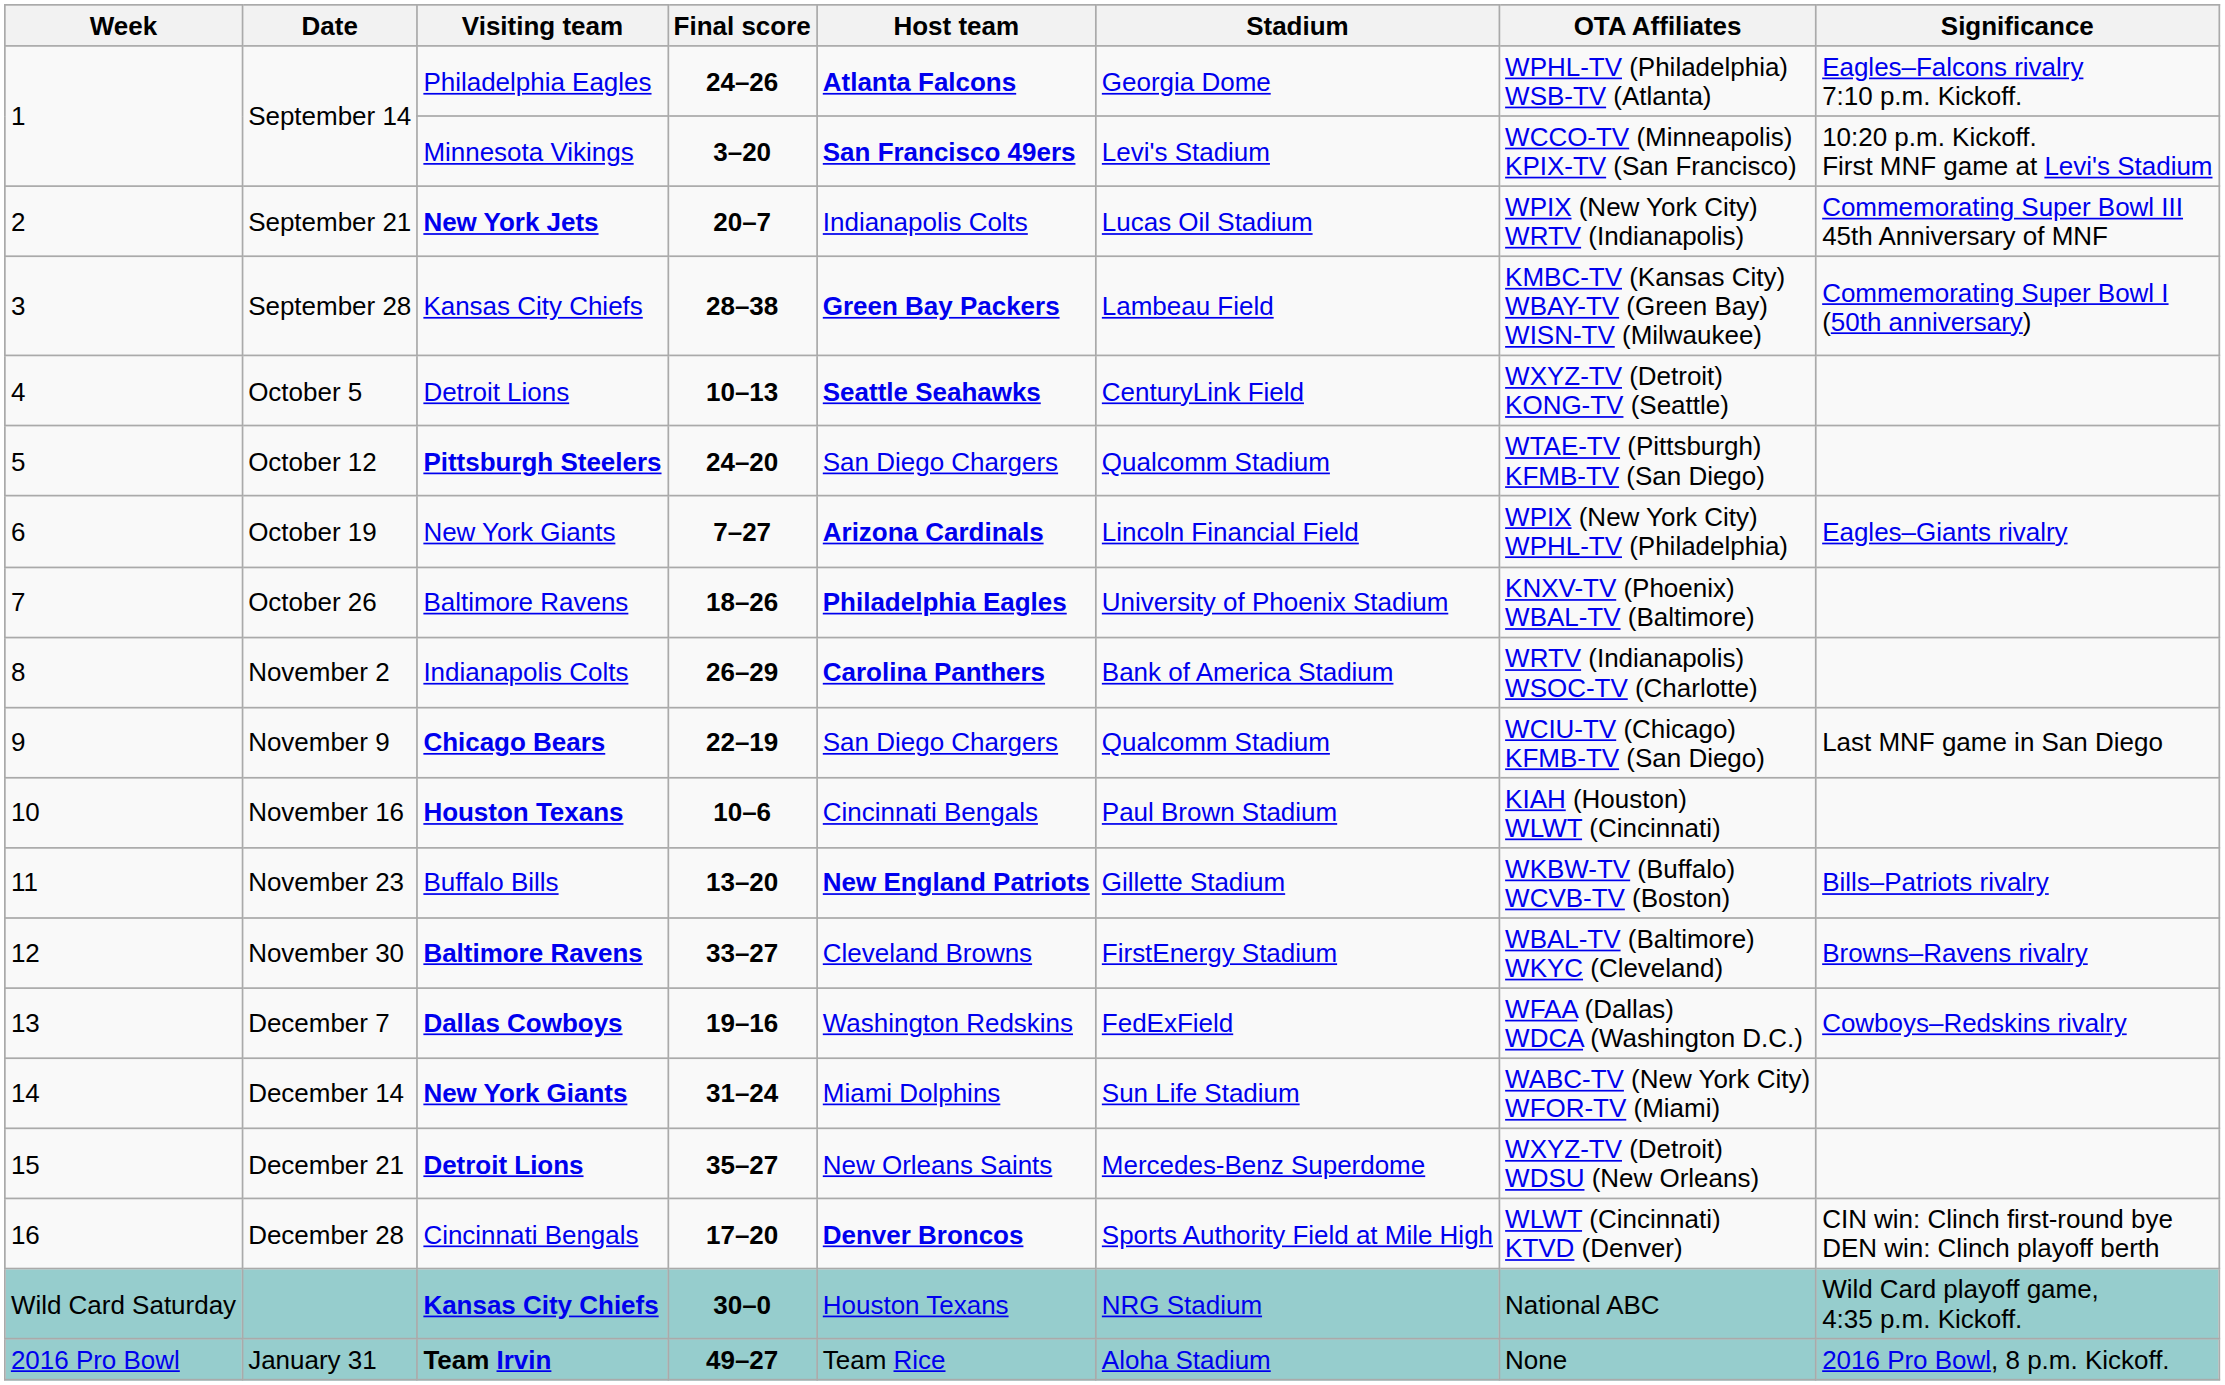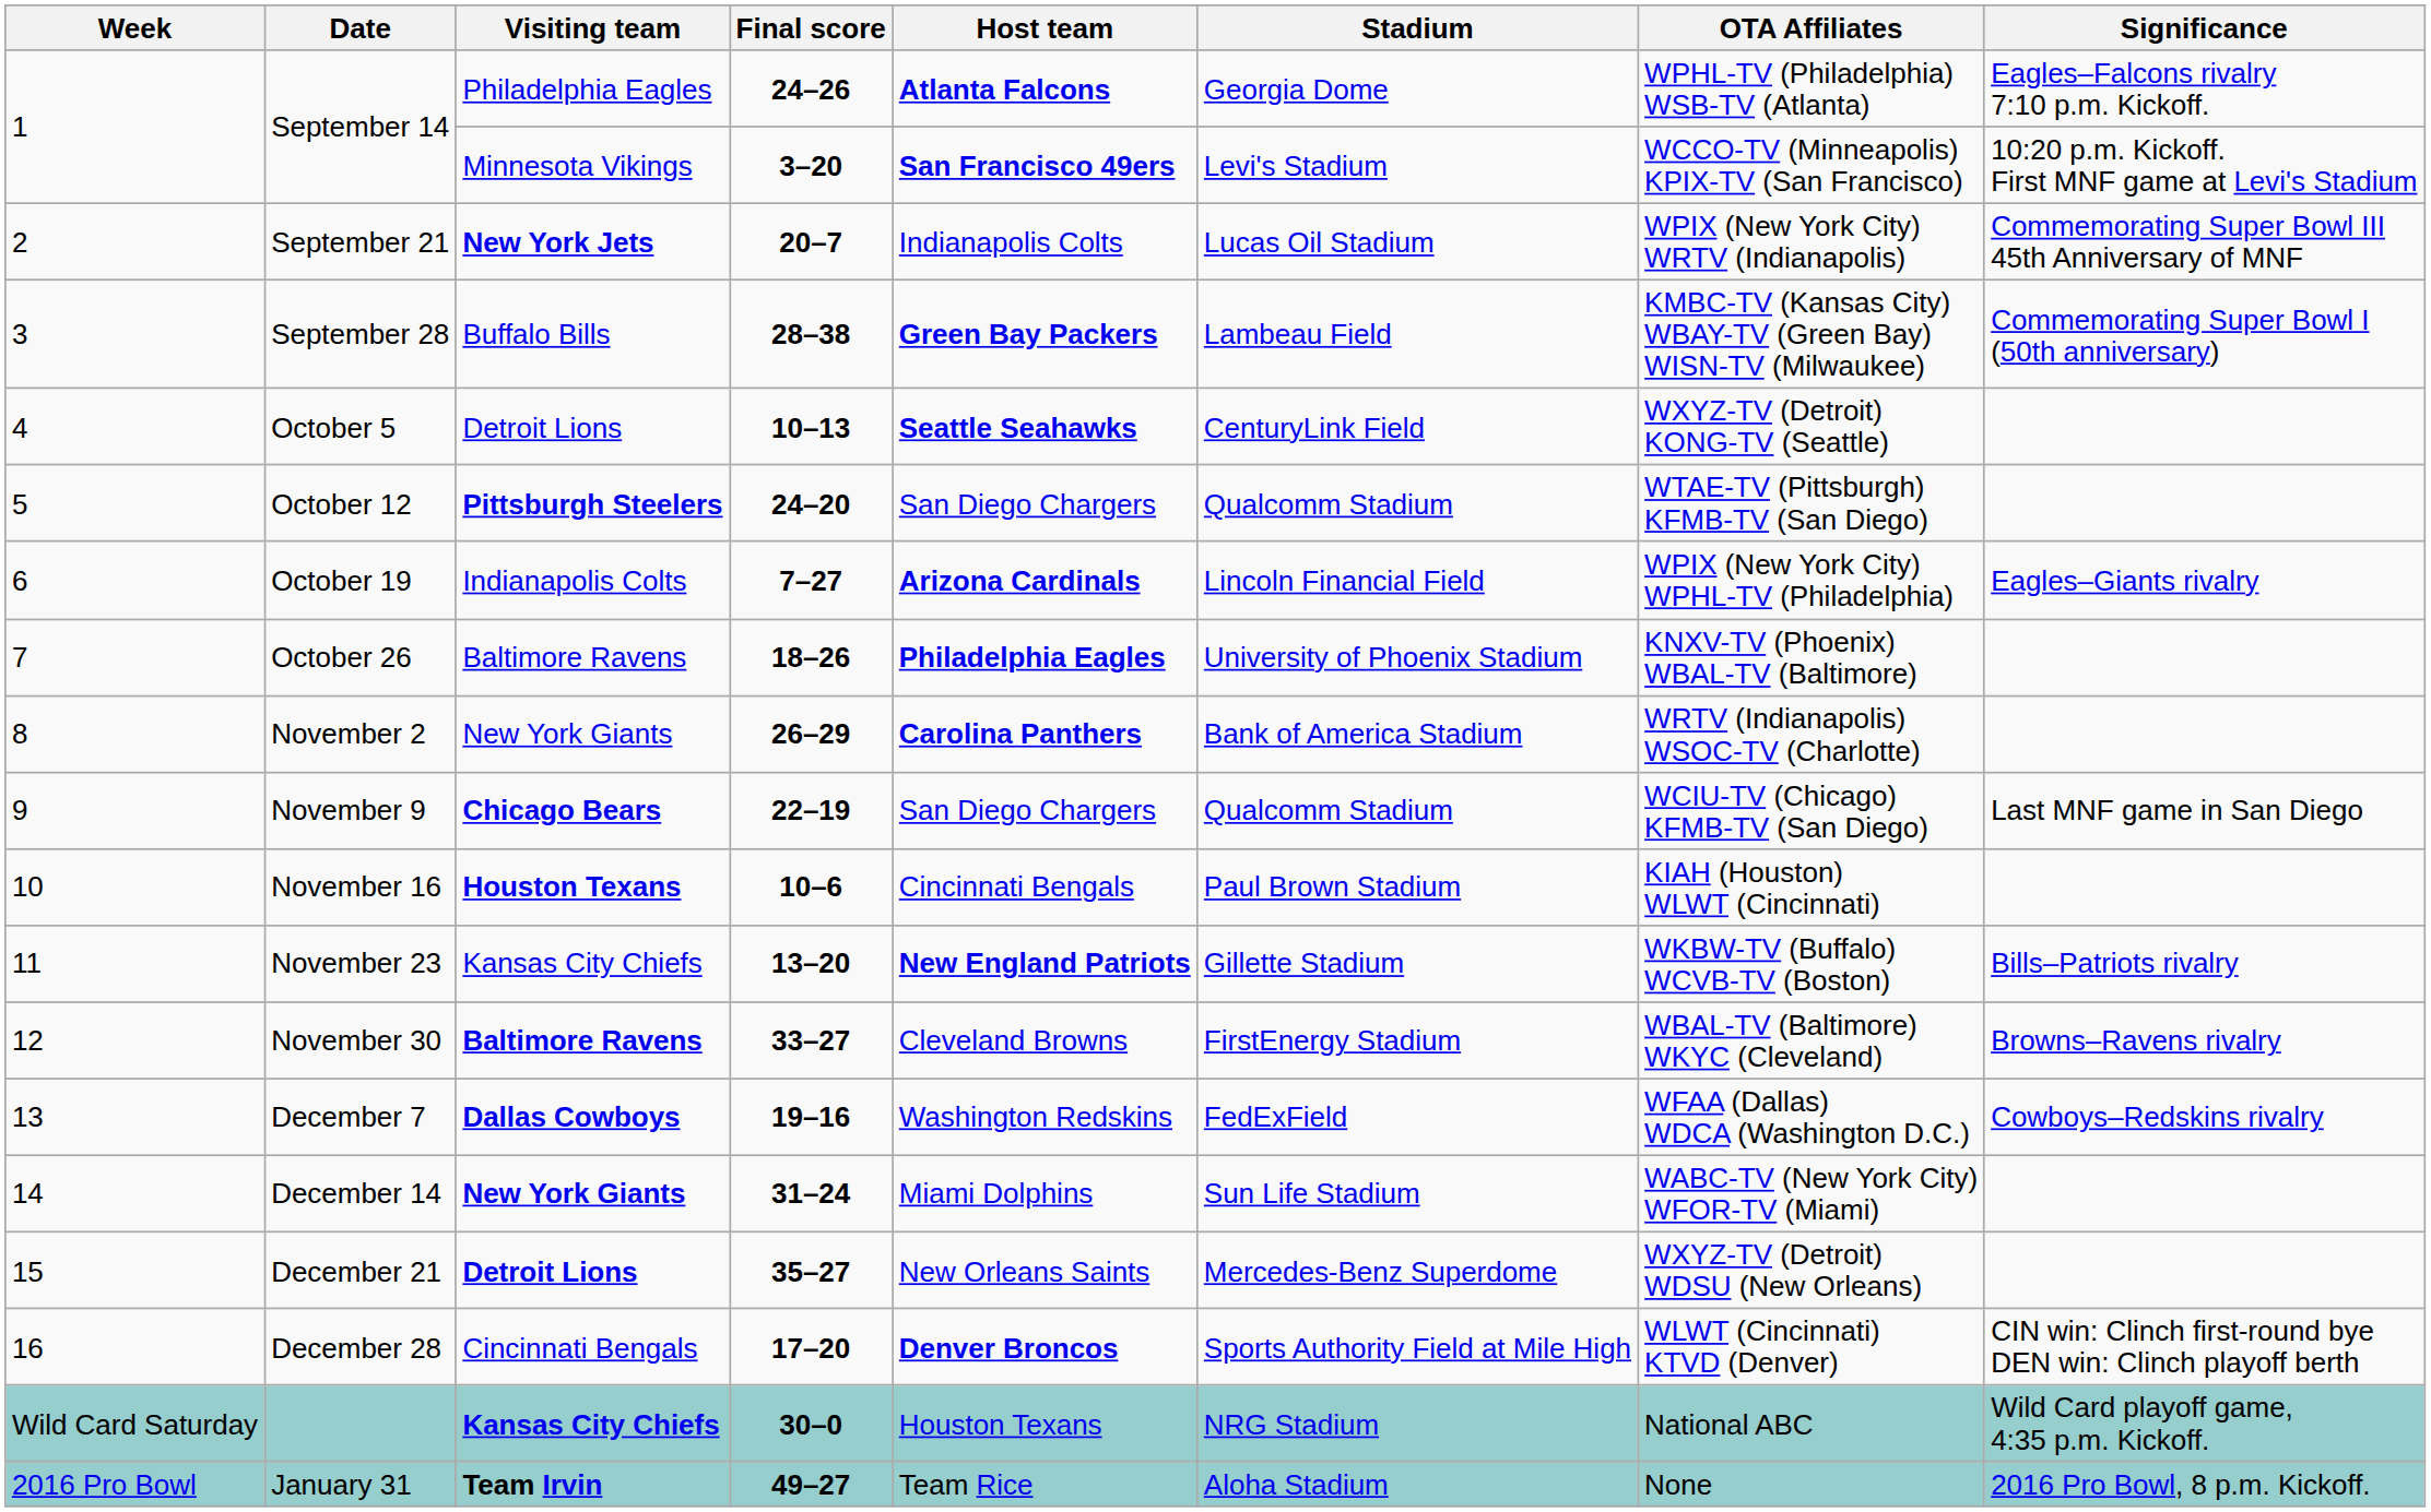 <table class="wikitable" style="font-size: 95%;">
 <tr>
 <th>Week</th>
 <th>Date</th>
 <th>Visiting team</th>
 <th>Final score</th>
 <th>Host team</th>
 <th>Stadium</th>
 <th>OTA Affiliates</th>
 <th>Significance</th>
 </tr>
 <tr>
 <td rowspan="2">1</td>
 <td rowspan="2">September 14</td>
 <td><a href='#'>Philadelphia Eagles</a></td>
 <td align="center"><strong>24–26</strong></td>
 <td><strong><a href='#'>Atlanta Falcons</a></strong></td>
 <td><a href='#'>Georgia Dome</a></td>
 <td><a href='#'>WPHL-TV</a> (Philadelphia)<br><a href='#'>WSB-TV</a> (Atlanta)</td>
 <td><a href='#'>Eagles–Falcons rivalry</a><br>7:10 p.m. Kickoff.</td>
 </tr>
 <tr>
 <td><a href='#'>Minnesota Vikings</a></td>
 <td align="center"><strong>3–20</strong></td>
 <td><strong><a href='#'>San Francisco 49ers</a></strong></td>
 <td><a href='#'>Levi's Stadium</a></td>
 <td><a href='#'>WCCO-TV</a> (Minneapolis)<br><a href='#'>KPIX-TV</a> (San Francisco)</td>
 <td>10:20 p.m. Kickoff.<br>First MNF game at <a href='#'>Levi's Stadium</a></td>
 </tr>
 <tr>
 <td>2</td>
 <td>September 21</td>
 <td><strong><a href='#'>New York Jets</a></strong></td>
 <td align="center"><strong>20–7</strong></td>
 <td><a href='#'>Indianapolis Colts</a></td>
 <td><a href='#'>Lucas Oil Stadium</a></td>
 <td><a href='#'>WPIX</a> (New York City)<br><a href='#'>WRTV</a> (Indianapolis)</td>
 <td><a href='#'>Commemorating Super Bowl III</a><br>45th Anniversary of MNF</td>
 </tr>
 <tr>
 <td>3</td>
 <td>September 28</td>
-<td><a href='#'>Kansas City Chiefs</a></td>
+<td><a href='#'>Buffalo Bills</a></td>
 <td align="center"><strong>28–38</strong></td>
 <td><strong><a href='#'>Green Bay Packers</a></strong></td>
 <td><a href='#'>Lambeau Field</a></td>
 <td><a href='#'>KMBC-TV</a> (Kansas City)<br><a href='#'>WBAY-TV</a> (Green Bay)<br><a href='#'>WISN-TV</a> (Milwaukee)</td>
 <td><a href='#'>Commemorating Super Bowl I</a><br>(<a href='#'>50th anniversary</a>)</td>
 </tr>
 <tr>
 <td>4</td>
 <td>October 5</td>
 <td><a href='#'>Detroit Lions</a></td>
 <td align="center"><strong>10–13</strong></td>
 <td><strong><a href='#'>Seattle Seahawks</a></strong></td>
 <td><a href='#'>CenturyLink Field</a></td>
 <td><a href='#'>WXYZ-TV</a> (Detroit)<br><a href='#'>KONG-TV</a> (Seattle)</td>
 <td></td>
 </tr>
 <tr>
 <td>5</td>
 <td>October 12</td>
 <td><strong><a href='#'>Pittsburgh Steelers</a></strong></td>
 <td align="center"><strong>24–20</strong></td>
 <td><a href='#'>San Diego Chargers</a></td>
 <td><a href='#'>Qualcomm Stadium</a></td>
 <td><a href='#'>WTAE-TV</a> (Pittsburgh)<br><a href='#'>KFMB-TV</a> (San Diego)</td>
 <td></td>
 </tr>
 <tr>
 <td>6</td>
 <td>October 19</td>
-<td><a href='#'>New York Giants</a></td>
+<td><a href='#'>Indianapolis Colts</a></td>
 <td align="center"><strong>7–27</strong></td>
 <td><strong><a href='#'>Arizona Cardinals</a></strong></td>
 <td><a href='#'>Lincoln Financial Field</a></td>
 <td><a href='#'>WPIX</a> (New York City)<br><a href='#'>WPHL-TV</a> (Philadelphia)</td>
 <td><a href='#'>Eagles–Giants rivalry</a></td>
 </tr>
 <tr>
 <td>7</td>
 <td>October 26</td>
 <td><a href='#'>Baltimore Ravens</a></td>
 <td align="center"><strong>18–26</strong></td>
 <td><strong><a href='#'>Philadelphia Eagles</a></strong></td>
 <td><a href='#'>University of Phoenix Stadium</a></td>
 <td><a href='#'>KNXV-TV</a> (Phoenix)<br><a href='#'>WBAL-TV</a> (Baltimore)</td>
 <td></td>
 </tr>
 <tr -bgcolor="#FFE6BD">
 <td>8</td>
 <td>November 2</td>
-<td><a href='#'>Indianapolis Colts</a></td>
+<td><a href='#'>New York Giants</a></td>
 <td align="center"><strong>26–29</strong></td>
 <td><strong><a href='#'>Carolina Panthers</a></strong></td>
 <td><a href='#'>Bank of America Stadium</a></td>
 <td><a href='#'>WRTV</a> (Indianapolis)<br><a href='#'>WSOC-TV</a> (Charlotte)</td>
 <td></td>
 </tr>
 <tr>
 <td>9</td>
 <td>November 9</td>
 <td><strong><a href='#'>Chicago Bears</a></strong></td>
 <td align="center"><strong>22–19</strong></td>
 <td><a href='#'>San Diego Chargers</a></td>
 <td><a href='#'>Qualcomm Stadium</a></td>
 <td><a href='#'>WCIU-TV</a> (Chicago)<br><a href='#'>KFMB-TV</a> (San Diego)</td>
 <td>Last MNF game in San Diego</td>
 </tr>
 <tr>
 <td>10</td>
 <td>November 16</td>
 <td><strong><a href='#'>Houston Texans</a></strong></td>
 <td align="center"><strong>10–6</strong></td>
 <td><a href='#'>Cincinnati Bengals</a></td>
 <td><a href='#'>Paul Brown Stadium</a></td>
 <td><a href='#'>KIAH</a> (Houston)<br><a href='#'>WLWT</a> (Cincinnati)</td>
 <td></td>
 </tr>
 <tr>
 <td>11</td>
 <td>November 23</td>
-<td><a href='#'>Buffalo Bills</a></td>
+<td><a href='#'>Kansas City Chiefs</a></td>
 <td align="center"><strong>13–20</strong></td>
 <td><strong><a href='#'>New England Patriots</a></strong></td>
 <td><a href='#'>Gillette Stadium</a></td>
 <td><a href='#'>WKBW-TV</a> (Buffalo)<br><a href='#'>WCVB-TV</a> (Boston)</td>
 <td><a href='#'>Bills–Patriots rivalry</a></td>
 </tr>
 <tr>
 <td>12</td>
 <td>November 30</td>
 <td><strong><a href='#'>Baltimore Ravens</a></strong></td>
 <td align="center"><strong>33–27</strong></td>
 <td><a href='#'>Cleveland Browns</a></td>
 <td><a href='#'>FirstEnergy Stadium</a></td>
 <td><a href='#'>WBAL-TV</a> (Baltimore)<br><a href='#'>WKYC</a> (Cleveland)</td>
 <td><a href='#'>Browns–Ravens rivalry</a></td>
 </tr>
 <tr>
 <td>13</td>
 <td>December 7</td>
 <td><strong><a href='#'>Dallas Cowboys</a></strong></td>
 <td align="center"><strong>19–16</strong></td>
 <td><a href='#'>Washington Redskins</a></td>
 <td><a href='#'>FedExField</a></td>
 <td><a href='#'>WFAA</a> (Dallas)<br><a href='#'>WDCA</a> (Washington D.C.)</td>
 <td><a href='#'>Cowboys–Redskins rivalry</a></td>
 </tr>
 <tr>
 <td>14</td>
 <td>December 14</td>
 <td><strong><a href='#'>New York Giants</a></strong></td>
 <td align="center"><strong>31–24</strong></td>
 <td><a href='#'>Miami Dolphins</a></td>
 <td><a href='#'>Sun Life Stadium</a></td>
 <td><a href='#'>WABC-TV</a> (New York City)<br><a href='#'>WFOR-TV</a> (Miami)</td>
 <td></td>
 </tr>
 <tr>
 <td>15</td>
 <td>December 21</td>
 <td><strong><a href='#'>Detroit Lions</a></strong></td>
 <td align="center"><strong>35–27</strong></td>
 <td><a href='#'>New Orleans Saints</a></td>
 <td><a href='#'>Mercedes-Benz Superdome</a></td>
 <td><a href='#'>WXYZ-TV</a> (Detroit)<br><a href='#'>WDSU</a> (New Orleans)</td>
 <td></td>
 </tr>
 <tr --bgcolor="#FFE6BD">
 <td>16</td>
 <td>December 28</td>
 <td><a href='#'>Cincinnati Bengals</a></td>
 <td align="center"><strong>17–20</strong></td>
 <td><strong><a href='#'>Denver Broncos</a></strong></td>
 <td><a href='#'>Sports Authority Field at Mile High</a></td>
 <td><a href='#'>WLWT</a> (Cincinnati)<br><a href='#'>KTVD</a> (Denver)</td>
 <td>CIN win: Clinch first-round bye<br>DEN win: Clinch playoff berth</td>
 </tr>
 <tr style="background:#96cdcd;">
 <td>Wild Card Saturday</td>
 <td></td>
 <td><strong><a href='#'>Kansas City Chiefs</a></strong></td>
 <td align="center"><strong>30–0</strong></td>
 <td><a href='#'>Houston Texans</a></td>
 <td><a href='#'>NRG Stadium</a></td>
 <td>National ABC</td>
 <td>Wild Card playoff game,<br>4:35 p.m. Kickoff.</td>
 </tr>
 <tr style="background:#96cdcd;">
 <td><a href='#'>2016 Pro Bowl</a></td>
 <td>January 31</td>
 <td><strong>Team <a href='#'>Irvin</a></strong></td>
 <td align="center"><strong>49–27</strong></td>
 <td>Team <a href='#'>Rice</a></td>
 <td><a href='#'>Aloha Stadium</a></td>
 <td>None</td>
 <td><a href='#'>2016 Pro Bowl</a>, 8 p.m. Kickoff.</td>
 </tr>
 </table>
